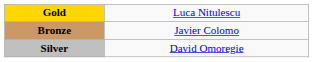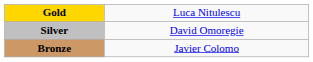 <table class="wikitable" style="text-align:center; " width="35%">
 <tr>
 <td bgcolor="gold"><strong>Gold</strong></td>
 <td><a href='#'>Luca Nitulescu</a><br>  <small><em></em></small></td>
 </tr>
 <tr>
+<td bgcolor="silver"><strong>Silver</strong></td>
+<td><a href='#'>David Omoregie</a><br>  <small><em></em></small></td>
+</tr>
+<tr>
 <td bgcolor="CC9966"><strong>Bronze</strong></td>
 <td><a href='#'>Javier Colomo</a><br>  <small><em></em></small></td>
 </tr>
-<tr>
-<td bgcolor="silver"><strong>Silver</strong></td>
-<td><a href='#'>David Omoregie</a><br>  <small><em></em></small></td>
-</tr>
 </table>
